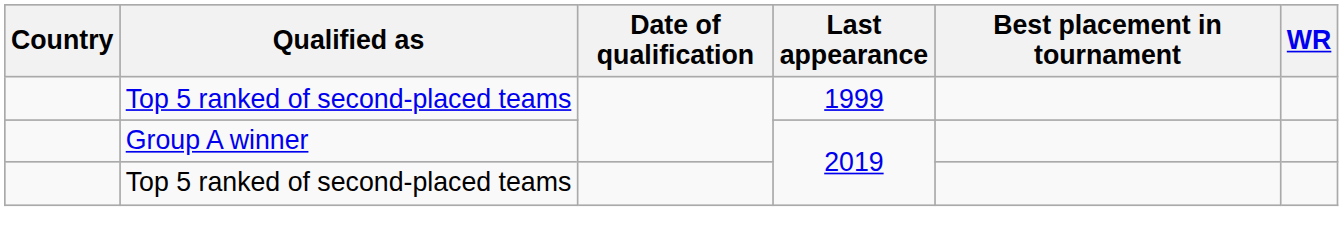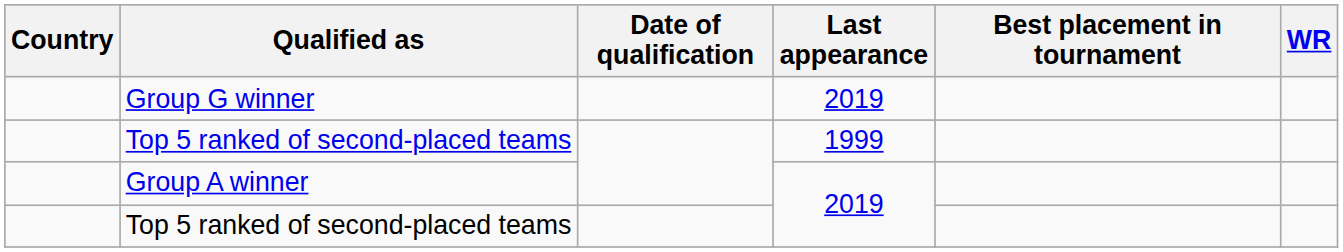 <table class="wikitable sortable">
 <tr>
 <th>Country</th>
 <th>Qualified as</th>
 <th scope="col" width="110">Date of qualification</th>
 <th scope="col" width="50">Last appearance</th>
 <th scope="col" width="200">Best placement in tournament</th>
 <th><a href='#'>WR</a></th>
+</tr>
+<tr>
+<td></td>
+<td><a href='#'>Group G winner</a></td>
+<td></td>
+<td align=center><a href='#'>2019</a></td>
+<td></td>
+<td align="center"></td>
 </tr>
 <tr>
 <td></td>
 <td><a href='#'>Top 5 ranked of second-placed teams</a></td>
 <td rowspan=2></td>
 <td align=center><a href='#'>1999</a></td>
 <td></td>
 <td align="center"></td>
 </tr>
 <tr>
 <td></td>
 <td><a href='#'>Group A winner</a></td>
 <td align=center rowspan=2><a href='#'>2019</a></td>
 <td></td>
 <td align="center"></td>
 </tr>
 <tr>
 <td></td>
 <td>Top 5 ranked of second-placed teams</td>
 <td></td>
 <td></td>
 <td align="center"></td>
 </tr>
 </table>
